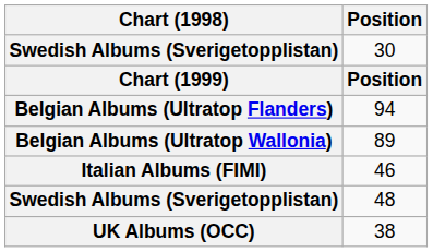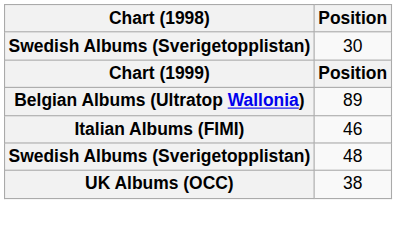 <table class="wikitable sortable plainrowheaders" style="text-align:center;">
 <tr>
 <th scope="col">Chart (1998)</th>
 <th scope="col">Position</th>
 </tr>
 <tr>
 <th scope="row">Swedish Albums (Sverigetopplistan)</th>
 <td>30</td>
 </tr>
 <tr>
 <th scope="col">Chart (1999)</th>
 <th scope="col">Position</th>
-</tr>
-<tr>
-<th scope="row">Belgian Albums (Ultratop <a href='#'>Flanders</a>)</th>
-<td>94</td>
 </tr>
 <tr>
 <th scope="row">Belgian Albums (Ultratop <a href='#'>Wallonia</a>)</th>
 <td>89</td>
 </tr>
 <tr>
 <th scope="row">Italian Albums (FIMI)</th>
 <td>46</td>
 </tr>
 <tr>
 <th scope="row">Swedish Albums (Sverigetopplistan)</th>
 <td>48</td>
 </tr>
 <tr>
 <th scope="row">UK Albums (OCC)</th>
 <td>38</td>
 </tr>
 </table>
